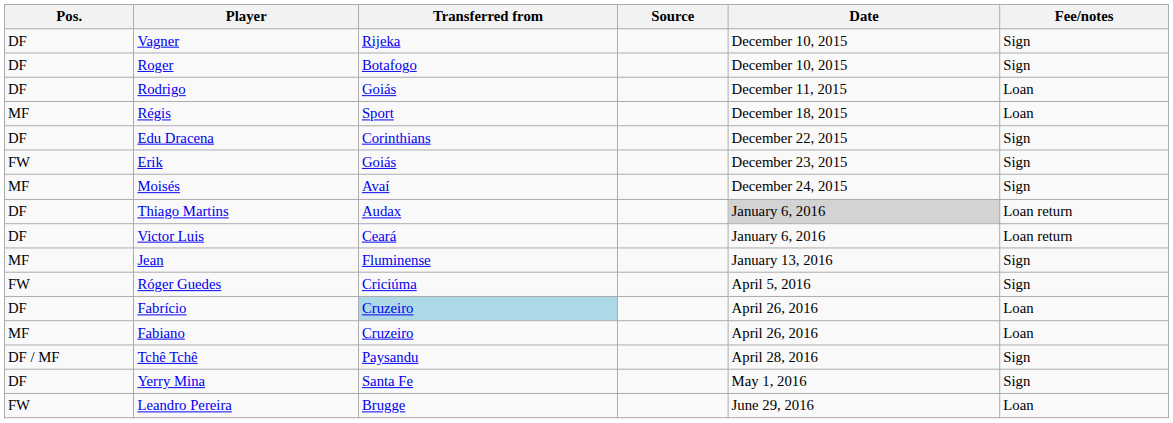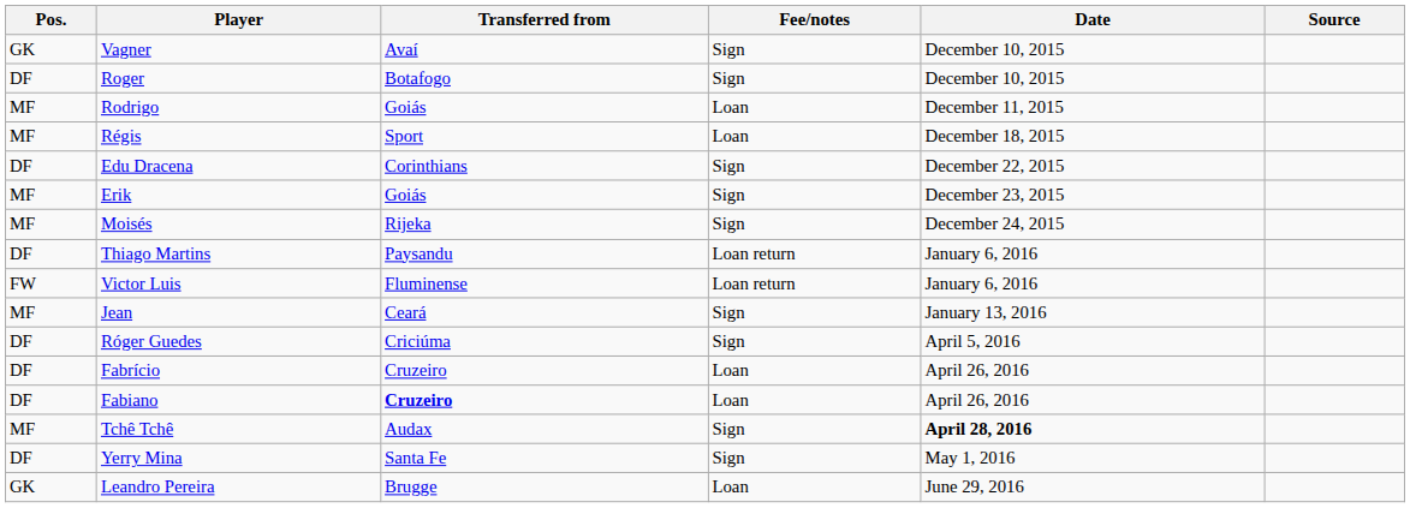 <table class="wikitable sortable" style="width:95%; text-align:center; font-size:95%; text-align:left;">
 <tr>
 <th>Pos.</th>
 <th>Player</th>
 <th>Transferred from</th>
+<th>Fee/notes</th>
+<th>Date</th>
 <th>Source</th>
-<th>Date</th>
-<th>Fee/notes</th>
 </tr>
 <tr>
-<td>DF</td>
+<td>GK</td>
 <td> <a href='#'>Vagner</a></td>
-<td> <a href='#'>Rijeka</a></td>
+<td> <a href='#'>Avaí</a></td>
+<td>Sign</td>
+<td>December 10, 2015</td>
 <td align=center></td>
-<td>December 10, 2015</td>
-<td>Sign</td>
 </tr>
 <tr>
 <td>DF</td>
 <td> <a href='#'>Roger</a></td>
 <td> <a href='#'>Botafogo</a></td>
+<td>Sign</td>
+<td>December 10, 2015</td>
 <td align=center></td>
-<td>December 10, 2015</td>
-<td>Sign</td>
 </tr>
 <tr>
-<td>DF</td>
+<td>MF</td>
 <td> <a href='#'>Rodrigo</a></td>
 <td> <a href='#'>Goiás</a></td>
+<td>Loan</td>
+<td>December 11, 2015</td>
 <td align=center></td>
-<td>December 11, 2015</td>
-<td>Loan</td>
 </tr>
 <tr>
 <td>MF</td>
 <td> <a href='#'>Régis</a></td>
 <td> <a href='#'>Sport</a></td>
+<td>Loan</td>
+<td>December 18, 2015</td>
 <td align=center></td>
-<td>December 18, 2015</td>
-<td>Loan</td>
 </tr>
 <tr>
 <td>DF</td>
 <td> <a href='#'>Edu Dracena</a></td>
 <td> <a href='#'>Corinthians</a></td>
+<td>Sign</td>
+<td>December 22, 2015</td>
 <td align=center></td>
-<td>December 22, 2015</td>
-<td>Sign</td>
 </tr>
 <tr>
-<td>FW</td>
+<td>MF</td>
 <td> <a href='#'>Erik</a></td>
 <td> <a href='#'>Goiás</a></td>
+<td>Sign</td>
+<td>December 23, 2015</td>
 <td align=center></td>
-<td>December 23, 2015</td>
-<td>Sign</td>
 </tr>
 <tr>
 <td>MF</td>
 <td> <a href='#'>Moisés</a></td>
-<td> <a href='#'>Avaí</a></td>
+<td> <a href='#'>Rijeka</a></td>
+<td>Sign</td>
+<td>December 24, 2015</td>
 <td align=center></td>
-<td>December 24, 2015</td>
-<td>Sign</td>
 </tr>
 <tr>
 <td>DF</td>
 <td> <a href='#'>Thiago Martins</a></td>
-<td> <a href='#'>Audax</a></td>
+<td> <a href='#'>Paysandu</a></td>
+<td>Loan return</td>
+<td>January 6, 2016</td>
 <td align=center></td>
-<td style="background: lightgrey;">January 6, 2016</td>
-<td>Loan return</td>
 </tr>
 <tr>
-<td>DF</td>
+<td>FW</td>
 <td> <a href='#'>Victor Luis</a></td>
-<td> <a href='#'>Ceará</a></td>
+<td> <a href='#'>Fluminense</a></td>
+<td>Loan return</td>
+<td>January 6, 2016</td>
 <td align=center></td>
-<td>January 6, 2016</td>
-<td>Loan return</td>
 </tr>
 <tr>
 <td>MF</td>
 <td> <a href='#'>Jean</a></td>
-<td> <a href='#'>Fluminense</a></td>
+<td> <a href='#'>Ceará</a></td>
+<td>Sign</td>
+<td>January 13, 2016</td>
 <td align=center></td>
-<td>January 13, 2016</td>
-<td>Sign</td>
 </tr>
 <tr>
-<td>FW</td>
+<td>DF</td>
 <td> <a href='#'>Róger Guedes</a></td>
 <td> <a href='#'>Criciúma</a></td>
+<td>Sign</td>
+<td>April 5, 2016</td>
 <td align=center></td>
-<td>April 5, 2016</td>
-<td>Sign</td>
 </tr>
 <tr>
 <td>DF</td>
 <td> <a href='#'>Fabrício</a></td>
-<td style="background: lightblue;"> <a href='#'>Cruzeiro</a></td>
+<td> <a href='#'>Cruzeiro</a></td>
+<td>Loan</td>
+<td>April 26, 2016</td>
 <td align=center></td>
+</tr>
+<tr>
+<td>DF</td>
+<td> <a href='#'>Fabiano</a></td>
+<td><strong> <a href='#'>Cruzeiro</a></strong></td>
+<td>Loan</td>
 <td>April 26, 2016</td>
-<td>Loan</td>
+<td align=center></td>
 </tr>
 <tr>
 <td>MF</td>
-<td> <a href='#'>Fabiano</a></td>
-<td> <a href='#'>Cruzeiro</a></td>
+<td> <a href='#'>Tchê Tchê</a></td>
+<td> <a href='#'>Audax</a></td>
+<td>Sign</td>
+<td><strong>April 28, 2016</strong></td>
 <td align=center></td>
-<td>April 26, 2016</td>
-<td>Loan</td>
-</tr>
-<tr>
-<td>DF / MF</td>
-<td> <a href='#'>Tchê Tchê</a></td>
-<td> <a href='#'>Paysandu</a></td>
-<td align=center></td>
-<td>April 28, 2016</td>
-<td>Sign</td>
 </tr>
 <tr>
 <td>DF</td>
 <td> <a href='#'>Yerry Mina</a></td>
 <td> <a href='#'>Santa Fe</a></td>
+<td>Sign</td>
+<td>May 1, 2016</td>
 <td align=center></td>
-<td>May 1, 2016</td>
-<td>Sign</td>
 </tr>
 <tr>
-<td>FW</td>
+<td>GK</td>
 <td> <a href='#'>Leandro Pereira</a></td>
 <td> <a href='#'>Brugge</a></td>
+<td>Loan</td>
+<td>June 29, 2016</td>
 <td align=center></td>
-<td>June 29, 2016</td>
-<td>Loan</td>
 </tr>
 </table>
